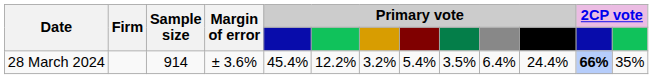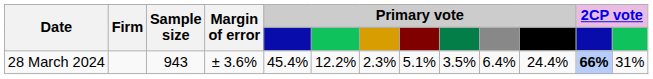 <table class="nowrap wikitable tpl-blanktable" style=text-align:center>
 <tr>
 <th rowspan=2>Date</th>
 <th rowspan=2>Firm</th>
 <th rowspan=2>Sample<br>size</th>
 <th rowspan=2>Margin<br>of error</th>
 <th colspan=7 class=unsortable style=background:#ccc>Primary vote</th>
 <th colspan=2 class=unsortable style=background:#ebbce3><a href='#'>2CP vote</a></th>
 </tr>
 <tr>
 <th style=background:#080CAB></th>
 <th style=background:#10C25B></th>
 <th style=background:#d89d01></th>
 <th style=background:maroon></th>
 <th style=background:#047E49></th>
 <th style=background:#888888></th>
 <th style=background:black><span>Unsure</span></th>
 <th style=background:#080CAB></th>
 <th style=background:#10C25B></th>
 </tr>
 <tr>
 <td>28 March 2024</td>
 <td style="text-align:left;"></td>
-<td>914</td>
+<td>943</td>
 <td>± 3.6%</td>
 <td>45.4%</td>
 <td>12.2%</td>
-<td>3.2%</td>
-<td>5.4%</td>
+<td>2.3%</td>
+<td>5.1%</td>
 <td>3.5%</td>
 <td>6.4%</td>
 <td>24.4%</td>
 <th style=background:#B6CDFB><strong>66%</strong></th>
-<td>35%</td>
+<td>31%</td>
 </tr>
 </table>
